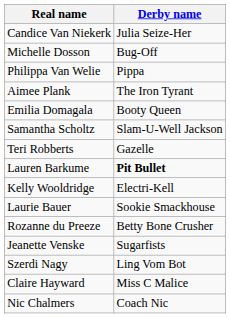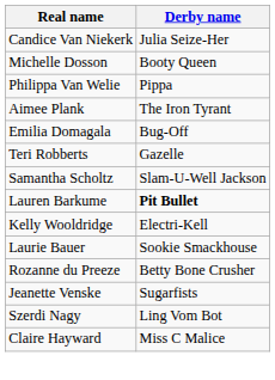 <table class="wikitable sortable">
 <tr>
 <th>Real name</th>
 <th><a href='#'>Derby name</a></th>
 </tr>
 <tr>
 <td>Candice Van Niekerk</td>
 <td>Julia Seize-Her</td>
 </tr>
 <tr>
 <td>Michelle Dosson</td>
-<td>Bug-Off</td>
+<td>Booty Queen</td>
 </tr>
 <tr>
 <td>Philippa Van Welie</td>
 <td>Pippa</td>
 </tr>
 <tr>
 <td>Aimee Plank</td>
 <td>The Iron Tyrant</td>
 </tr>
 <tr>
 <td>Emilia Domagala</td>
-<td>Booty Queen</td>
+<td>Bug-Off</td>
+</tr>
+<tr>
+<td>Teri Robberts</td>
+<td>Gazelle</td>
 </tr>
 <tr>
 <td>Samantha Scholtz</td>
 <td>Slam-U-Well Jackson</td>
-</tr>
-<tr>
-<td>Teri Robberts</td>
-<td>Gazelle</td>
 </tr>
 <tr>
 <td>Lauren Barkume</td>
 <td><strong>Pit Bullet</strong></td>
 </tr>
 <tr>
 <td>Kelly Wooldridge</td>
 <td>Electri-Kell</td>
 </tr>
 <tr>
 <td>Laurie Bauer</td>
 <td>Sookie Smackhouse</td>
 </tr>
 <tr>
 <td>Rozanne du Preeze</td>
 <td>Betty Bone Crusher</td>
 </tr>
 <tr>
 <td>Jeanette Venske</td>
 <td>Sugarfists</td>
 </tr>
 <tr>
 <td>Szerdi Nagy</td>
 <td>Ling Vom Bot</td>
 </tr>
 <tr>
 <td>Claire Hayward</td>
 <td>Miss C Malice</td>
 </tr>
-<tr>
-<td>Nic Chalmers</td>
-<td>Coach Nic</td>
-</tr>
 </table>
